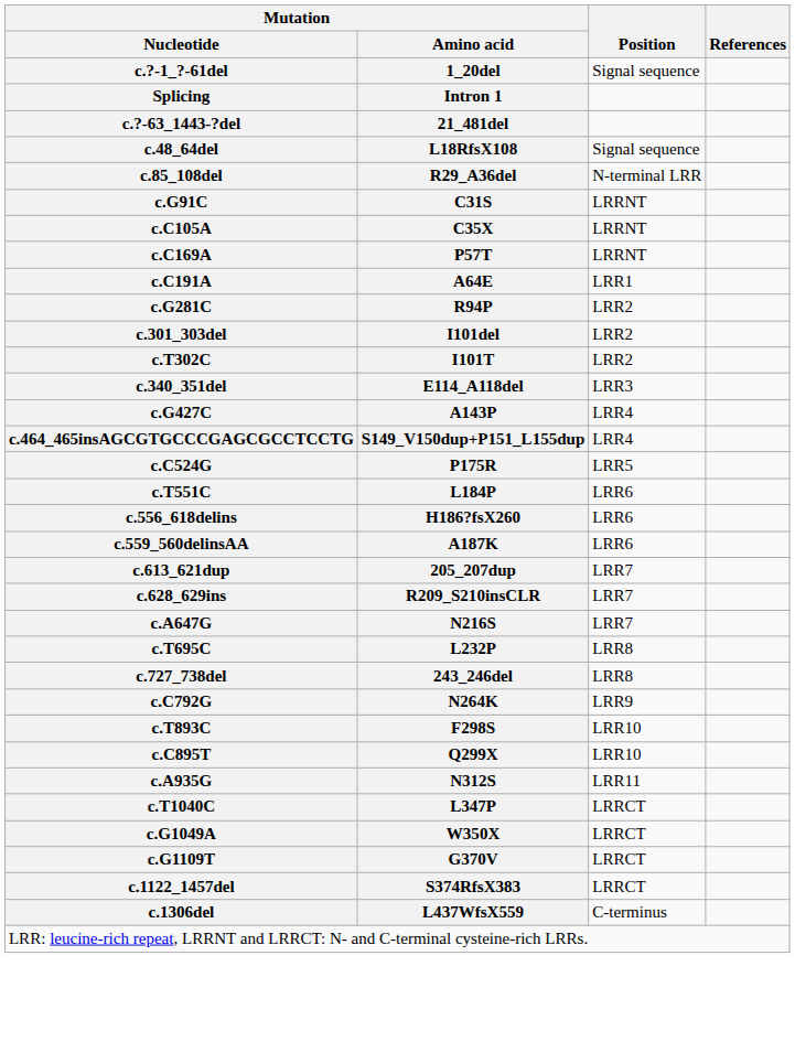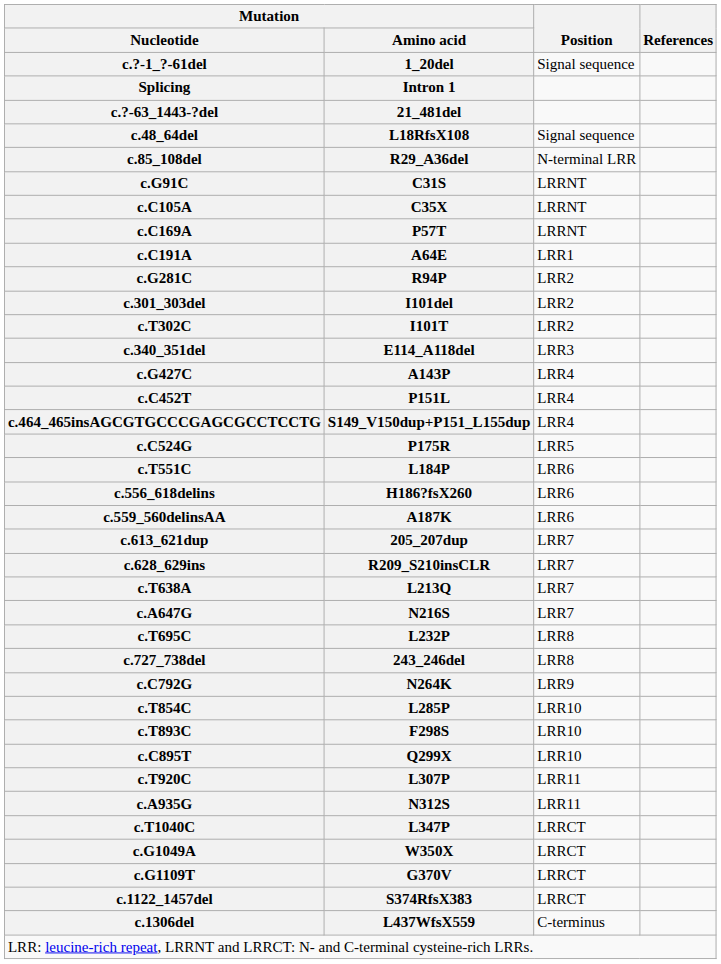 <table class="wikitable">
 <tr valign="bottom">
 <th colspan="2">Mutation</th>
 <th rowspan="2">Position</th>
 <th rowspan="2">References</th>
 </tr>
 <tr>
 <th>Nucleotide</th>
 <th>Amino acid</th>
 </tr>
 <tr>
 <th>c.?-1_?-61del</th>
 <th>1_20del</th>
 <td>Signal sequence</td>
 <td></td>
 </tr>
 <tr>
 <th>Splicing</th>
 <th>Intron 1</th>
 <td></td>
 <td></td>
 </tr>
 <tr>
 <th>c.?-63_1443-?del</th>
 <th>21_481del</th>
 <td></td>
 <td></td>
 </tr>
 <tr>
 <th>c.48_64del</th>
 <th>L18RfsX108</th>
 <td>Signal sequence</td>
 <td></td>
 </tr>
 <tr>
 <th>c.85_108del</th>
 <th>R29_A36del</th>
 <td>N-terminal LRR</td>
 <td></td>
 </tr>
 <tr>
 <th>c.G91C</th>
 <th>C31S</th>
 <td>LRRNT</td>
 <td></td>
 </tr>
 <tr>
 <th>c.C105A</th>
 <th>C35X</th>
 <td>LRRNT</td>
 <td></td>
 </tr>
 <tr>
 <th>c.C169A</th>
 <th>P57T</th>
 <td>LRRNT</td>
 <td></td>
 </tr>
 <tr>
 <th>c.C191A</th>
 <th>A64E</th>
 <td>LRR1</td>
 <td></td>
 </tr>
 <tr>
 <th>c.G281C</th>
 <th>R94P</th>
 <td>LRR2</td>
 <td></td>
 </tr>
 <tr>
 <th>c.301_303del</th>
 <th>I101del</th>
 <td>LRR2</td>
 <td></td>
 </tr>
 <tr>
 <th>c.T302C</th>
 <th>I101T</th>
 <td>LRR2</td>
 <td></td>
 </tr>
 <tr>
 <th>c.340_351del</th>
 <th>E114_A118del</th>
 <td>LRR3</td>
 <td></td>
 </tr>
 <tr>
 <th>c.G427C</th>
 <th>A143P</th>
 <td>LRR4</td>
 <td></td>
 </tr>
 <tr>
+<th>c.C452T</th>
+<th>P151L</th>
+<td>LRR4</td>
+<td></td>
+</tr>
+<tr>
 <th>c.464_465insAGCGTGCCCGAGCGCCTCCTG</th>
 <th>S149_V150dup+P151_L155dup</th>
 <td>LRR4</td>
 <td></td>
 </tr>
 <tr>
 <th>c.C524G</th>
 <th>P175R</th>
 <td>LRR5</td>
 <td></td>
 </tr>
 <tr>
 <th>c.T551C</th>
 <th>L184P</th>
 <td>LRR6</td>
 <td></td>
 </tr>
 <tr>
 <th>c.556_618delins</th>
 <th>H186?fsX260</th>
 <td>LRR6</td>
 <td></td>
 </tr>
 <tr>
 <th>c.559_560delinsAA</th>
 <th>A187K</th>
 <td>LRR6</td>
 <td></td>
 </tr>
 <tr>
 <th>c.613_621dup</th>
 <th>205_207dup</th>
 <td>LRR7</td>
 <td></td>
 </tr>
 <tr>
 <th>c.628_629ins</th>
 <th>R209_S210insCLR</th>
 <td>LRR7</td>
 <td></td>
 </tr>
 <tr>
+<th>c.T638A</th>
+<th>L213Q</th>
+<td>LRR7</td>
+<td></td>
+</tr>
+<tr>
 <th>c.A647G</th>
 <th>N216S</th>
 <td>LRR7</td>
 <td></td>
 </tr>
 <tr>
 <th>c.T695C</th>
 <th>L232P</th>
 <td>LRR8</td>
 <td></td>
 </tr>
 <tr>
 <th>c.727_738del</th>
 <th>243_246del</th>
 <td>LRR8</td>
 <td></td>
 </tr>
 <tr>
 <th>c.C792G</th>
 <th>N264K</th>
 <td>LRR9</td>
 <td></td>
 </tr>
 <tr>
+<th>c.T854C</th>
+<th>L285P</th>
+<td>LRR10</td>
+<td></td>
+</tr>
+<tr>
 <th>c.T893C</th>
 <th>F298S</th>
 <td>LRR10</td>
 <td></td>
 </tr>
 <tr>
 <th>c.C895T</th>
 <th>Q299X</th>
 <td>LRR10</td>
+<td></td>
+</tr>
+<tr>
+<th>c.T920C</th>
+<th>L307P</th>
+<td>LRR11</td>
 <td></td>
 </tr>
 <tr>
 <th>c.A935G</th>
 <th>N312S</th>
 <td>LRR11</td>
 <td></td>
 </tr>
 <tr>
 <th>c.T1040C</th>
 <th>L347P</th>
 <td>LRRCT</td>
 <td></td>
 </tr>
 <tr>
 <th>c.G1049A</th>
 <th>W350X</th>
 <td>LRRCT</td>
 <td></td>
 </tr>
 <tr>
 <th>c.G1109T</th>
 <th>G370V</th>
 <td>LRRCT</td>
 <td></td>
 </tr>
 <tr>
 <th>c.1122_1457del</th>
 <th>S374RfsX383</th>
 <td>LRRCT</td>
 <td></td>
 </tr>
 <tr>
 <th>c.1306del</th>
 <th>L437WfsX559</th>
 <td>C-terminus</td>
 <td></td>
 </tr>
 <tr>
 <td colspan="4">LRR: <a href='#'>leucine-rich repeat</a>, LRRNT and LRRCT: N- and C-terminal cysteine-rich LRRs.</td>
 </tr>
 </table>
